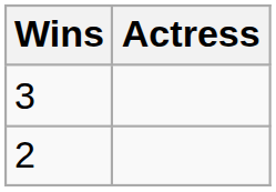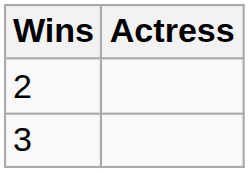 <table class="wikitable">
 <tr>
 <th scope="col">Wins</th>
 <th scope="col">Actress</th>
 </tr>
 <tr>
+<td>2</td>
+<td></td>
+</tr>
+<tr>
 <td>3</td>
 <td></td>
 </tr>
-<tr>
-<td>2</td>
-<td></td>
-</tr>
 </table>
